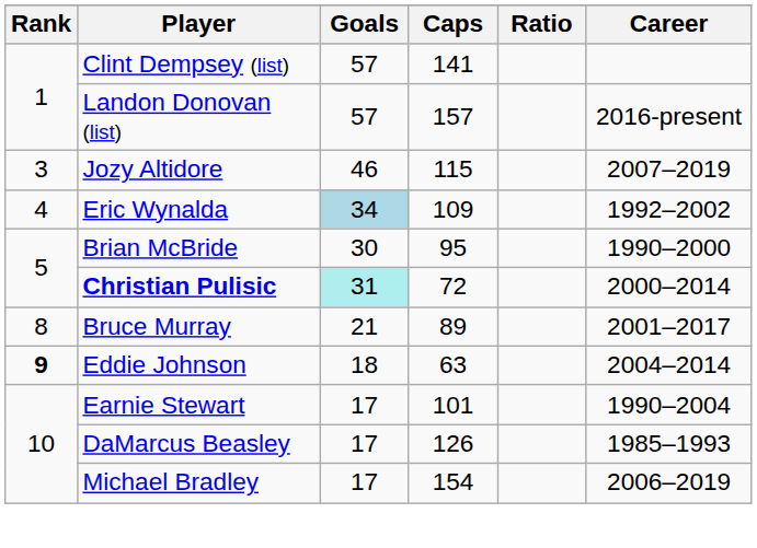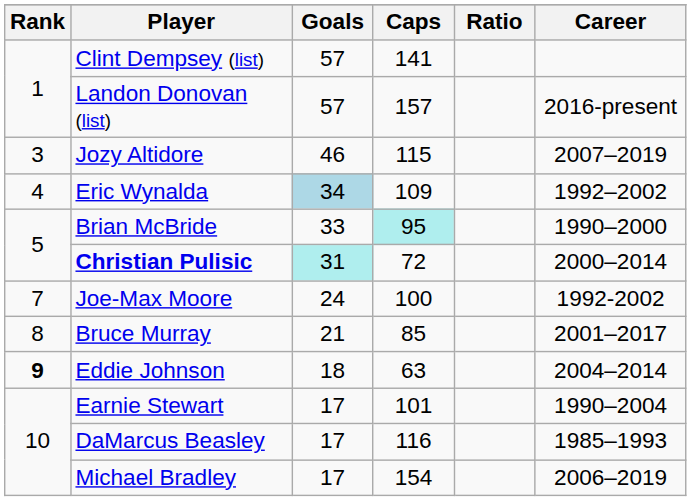 <table class="wikitable sortable" style="text-align:center;">
 <tr>
 </tr>
 <tr>
 <th style="width:30px;" sort-data- type="number">Rank</th>
 <th style="width:150px; class=unsortable">Player</th>
 <th style="width:50px;" sort-data- type="number">Goals</th>
 <th style="width:50px;" sort-data- type="number">Caps</th>
 <th style="width:50px;" sort-data- type="number">Ratio</th>
 <th style="width:100px;">Career</th>
 </tr>
 <tr>
 <td rowspan=2>1</td>
 <td align=left><a href='#'>Clint Dempsey</a> <small>(<a href='#'>list</a>)</small></td>
 <td>57</td>
 <td>141</td>
 <td></td>
 <td></td>
 </tr>
 <tr>
 <td align=left><a href='#'>Landon Donovan</a> <small>(<a href='#'>list</a>)</small></td>
 <td>57</td>
 <td>157</td>
 <td></td>
 <td>2016-present</td>
 </tr>
 <tr>
 <td>3</td>
 <td align=left><a href='#'>Jozy Altidore</a></td>
 <td>46</td>
 <td>115</td>
 <td></td>
 <td>2007–2019</td>
 </tr>
 <tr>
 <td>4</td>
 <td align=left><a href='#'>Eric Wynalda</a></td>
 <td style="background: lightblue;">34</td>
 <td>109</td>
 <td></td>
 <td>1992–2002</td>
 </tr>
 <tr>
 <td rowspan=2>5</td>
 <td align=left><a href='#'>Brian McBride</a></td>
-<td>30</td>
-<td>95</td>
+<td>33</td>
+<td style="background: paleturquoise;">95</td>
 <td></td>
 <td>1990–2000</td>
 </tr>
 <tr>
 <td align=left><strong><a href='#'>Christian Pulisic</a></strong></td>
 <td style="background: paleturquoise;">31</td>
 <td>72</td>
 <td></td>
 <td>2000–2014</td>
 </tr>
 <tr>
+<td>7</td>
+<td align=left><a href='#'>Joe-Max Moore</a></td>
+<td>24</td>
+<td>100</td>
+<td></td>
+<td>1992-2002</td>
+</tr>
+<tr>
 <td>8</td>
 <td align=left><a href='#'>Bruce Murray</a></td>
 <td>21</td>
-<td>89</td>
+<td>85</td>
 <td></td>
 <td>2001–2017</td>
 </tr>
 <tr>
 <td><strong>9</strong></td>
 <td align=left><a href='#'>Eddie Johnson</a></td>
 <td>18</td>
 <td>63</td>
 <td></td>
 <td>2004–2014</td>
 </tr>
 <tr>
 <td rowspan=3>10</td>
 <td align=left><a href='#'>Earnie Stewart</a></td>
 <td>17</td>
 <td>101</td>
 <td></td>
 <td>1990–2004</td>
 </tr>
 <tr>
 <td align=left><a href='#'>DaMarcus Beasley</a></td>
 <td>17</td>
-<td>126</td>
+<td>116</td>
 <td></td>
 <td>1985–1993</td>
 </tr>
 <tr>
 <td align=left><a href='#'>Michael Bradley</a></td>
 <td>17</td>
 <td>154</td>
 <td></td>
 <td>2006–2019</td>
 </tr>
 </table>
